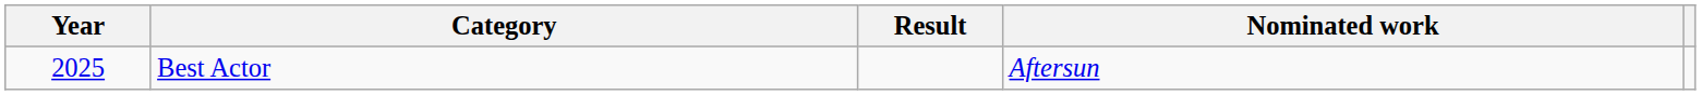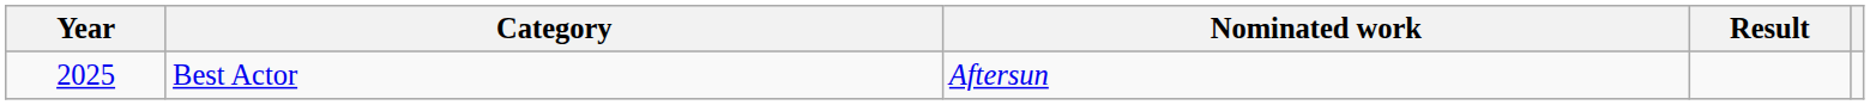 <table class=wikitable>
 <tr>
 <th scope="col" style="width:5em;">Year</th>
 <th scope="col" style="width:26em;">Category</th>
+<th scope="col" style="width:25em;">Nominated work</th>
 <th scope="col" style="width:5em;">Result</th>
-<th scope="col" style="width:25em;">Nominated work</th>
 <th></th>
 </tr>
 <tr>
 <td style="text-align:center;"><a href='#'>2025</a></td>
 <td><a href='#'>Best Actor</a></td>
+<td><em><a href='#'>Aftersun</a></em></td>
 <td></td>
-<td><em><a href='#'>Aftersun</a></em></td>
 <td style="text-align:center;"></td>
 </tr>
 </table>
